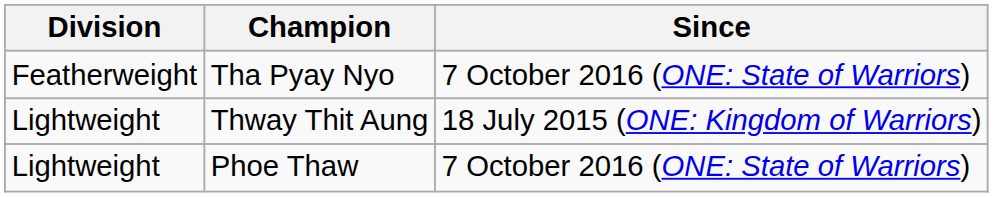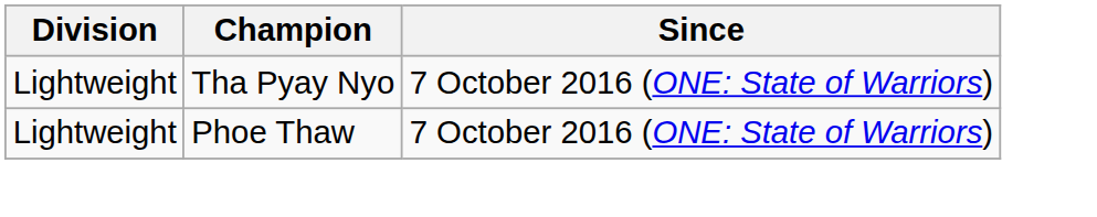 <table class="wikitable">
 <tr>
 <th>Division</th>
 <th>Champion</th>
 <th>Since</th>
 </tr>
 <tr>
-<td>Featherweight</td>
+<td>Lightweight</td>
 <td> Tha Pyay Nyo</td>
 <td>7 October 2016 (<em><a href='#'>ONE: State of Warriors</a></em>)</td>
-</tr>
-<tr>
-<td>Lightweight</td>
-<td> Thway Thit Aung</td>
-<td>18 July 2015 (<em><a href='#'>ONE: Kingdom of Warriors</a></em>)</td>
 </tr>
 <tr>
 <td>Lightweight</td>
 <td> Phoe Thaw</td>
 <td>7 October 2016 (<em><a href='#'>ONE: State of Warriors</a></em>)</td>
 </tr>
 </table>
